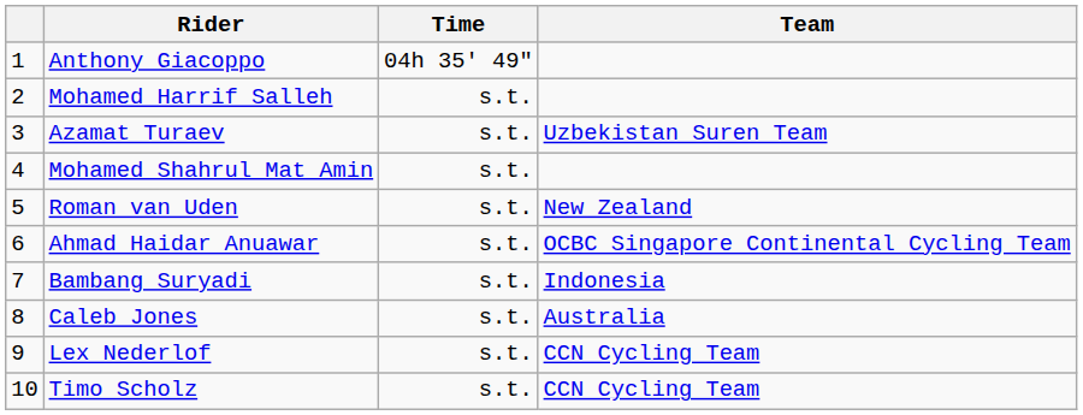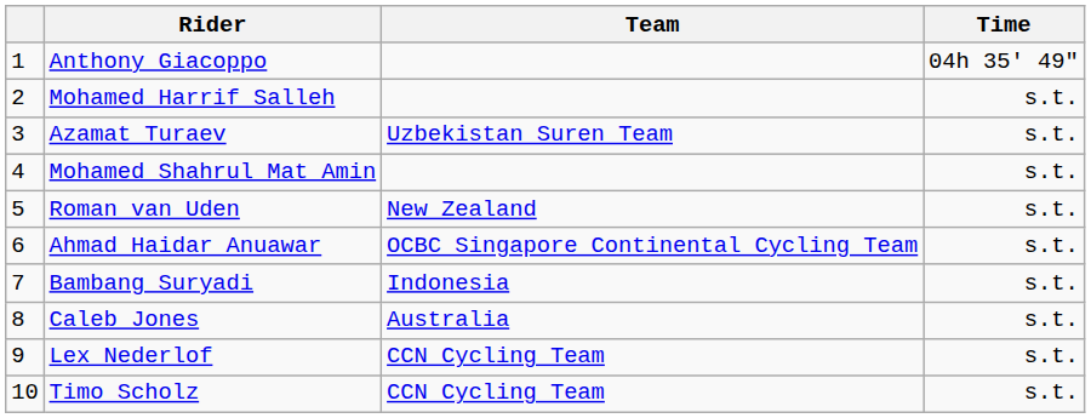 <table class=wikitable>
 <tr>
 <th></th>
 <th>Rider</th>
+<th>Team</th>
 <th>Time</th>
-<th>Team</th>
 </tr>
 <tr>
 <td>1</td>
 <td> <a href='#'>Anthony Giacoppo</a></td>
+<td></td>
 <td align=right>04h 35' 49"</td>
-<td></td>
 </tr>
 <tr>
 <td>2</td>
 <td> <a href='#'>Mohamed Harrif Salleh</a></td>
+<td></td>
 <td align=right>s.t.</td>
-<td></td>
 </tr>
 <tr>
 <td>3</td>
 <td> <a href='#'>Azamat Turaev</a></td>
+<td><a href='#'>Uzbekistan Suren Team</a></td>
 <td align=right>s.t.</td>
-<td><a href='#'>Uzbekistan Suren Team</a></td>
 </tr>
 <tr>
 <td>4</td>
 <td> <a href='#'>Mohamed Shahrul Mat Amin</a></td>
+<td></td>
 <td align=right>s.t.</td>
-<td></td>
 </tr>
 <tr>
 <td>5</td>
 <td> <a href='#'>Roman van Uden</a></td>
+<td><a href='#'>New Zealand</a></td>
 <td align=right>s.t.</td>
-<td><a href='#'>New Zealand</a></td>
 </tr>
 <tr>
 <td>6</td>
 <td> <a href='#'>Ahmad Haidar Anuawar</a></td>
+<td><a href='#'>OCBC Singapore Continental Cycling Team</a></td>
 <td align=right>s.t.</td>
-<td><a href='#'>OCBC Singapore Continental Cycling Team</a></td>
 </tr>
 <tr>
 <td>7</td>
 <td> <a href='#'>Bambang Suryadi</a></td>
+<td><a href='#'>Indonesia</a></td>
 <td align=right>s.t.</td>
-<td><a href='#'>Indonesia</a></td>
 </tr>
 <tr>
 <td>8</td>
 <td> <a href='#'>Caleb Jones</a></td>
+<td><a href='#'>Australia</a></td>
 <td align=right>s.t.</td>
-<td><a href='#'>Australia</a></td>
 </tr>
 <tr>
 <td>9</td>
 <td> <a href='#'>Lex Nederlof</a></td>
+<td><a href='#'>CCN Cycling Team</a></td>
 <td align=right>s.t.</td>
-<td><a href='#'>CCN Cycling Team</a></td>
 </tr>
 <tr>
 <td>10</td>
 <td> <a href='#'>Timo Scholz</a></td>
+<td><a href='#'>CCN Cycling Team</a></td>
 <td align=right>s.t.</td>
-<td><a href='#'>CCN Cycling Team</a></td>
 </tr>
 </table>
